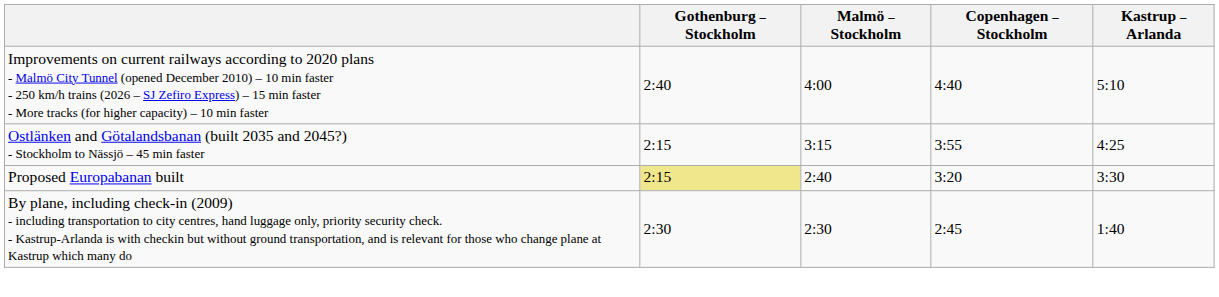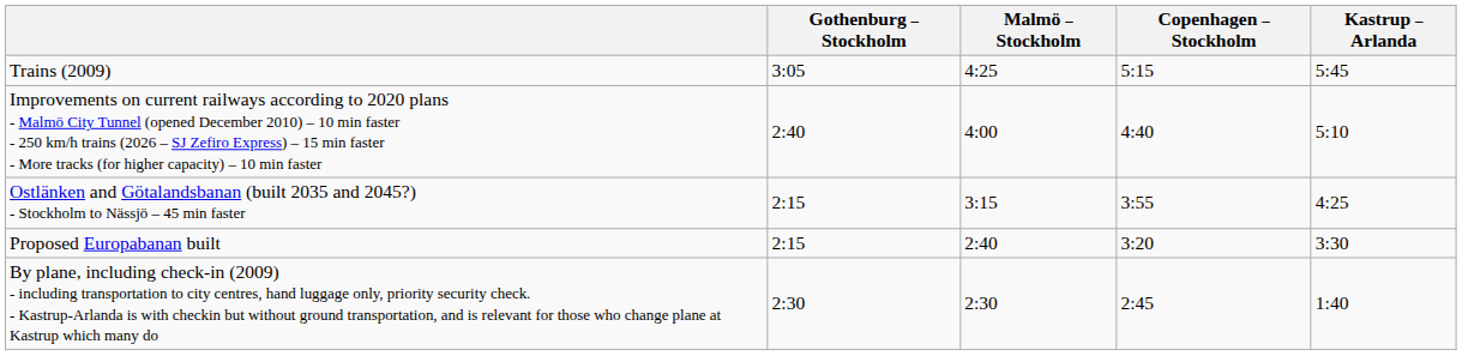 <table class="wikitable">
 <tr>
 <th></th>
 <th>Gothenburg <small>–</small> Stockholm</th>
 <th>Malmö <small>–</small> Stockholm</th>
 <th>Copenhagen <small>–</small> Stockholm</th>
 <th>Kastrup <small>–</small> Arlanda</th>
+</tr>
+<tr>
+<td>Trains (2009)</td>
+<td>3:05</td>
+<td>4:25</td>
+<td>5:15</td>
+<td>5:45</td>
 </tr>
 <tr>
 <td>Improvements on current railways according to 2020 plans <br><small>- <a href='#'>Malmö City Tunnel</a> (opened December 2010) – 10 min faster<br>- 250 km/h trains (2026 – <a href='#'>SJ Zefiro Express</a>) – 15 min faster<br>- More tracks (for higher capacity) – 10 min faster</small></td>
 <td>2:40</td>
 <td>4:00</td>
 <td>4:40</td>
 <td>5:10</td>
 </tr>
 <tr>
 <td><a href='#'>Ostlänken</a> and <a href='#'>Götalandsbanan</a> (built 2035 and 2045?)<br><small>- Stockholm to Nässjö – 45 min faster</small></td>
 <td>2:15</td>
 <td>3:15</td>
 <td>3:55</td>
 <td>4:25</td>
 </tr>
 <tr>
 <td>Proposed <a href='#'>Europabanan</a> built</td>
-<td style="background: khaki;">2:15</td>
+<td>2:15</td>
 <td>2:40</td>
 <td>3:20</td>
 <td>3:30</td>
 </tr>
 <tr>
 <td>By plane, including check-in (2009)<br><small>- including transportation to city centres, hand luggage only, priority security check.<br>- Kastrup-Arlanda is with checkin but without ground transportation, and is relevant for those who change plane at Kastrup which many do</small></td>
 <td>2:30</td>
 <td>2:30</td>
 <td>2:45</td>
 <td>1:40</td>
 </tr>
 </table>
